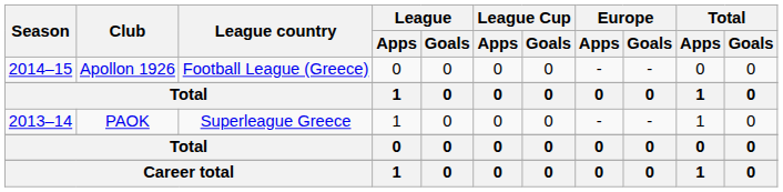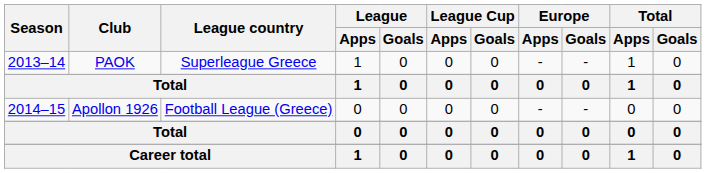 <table class="wikitable" style="text-align: center;">
 <tr>
 <th rowspan="2">Season</th>
 <th rowspan="2">Club</th>
 <th rowspan="2">League country</th>
 <th colspan="2">League</th>
 <th colspan="2">League Cup</th>
 <th colspan="2">Europe</th>
 <th colspan="2">Total</th>
 </tr>
 <tr>
 <th>Apps</th>
 <th>Goals</th>
 <th>Apps</th>
 <th>Goals</th>
 <th>Apps</th>
 <th>Goals</th>
 <th>Apps</th>
 <th>Goals</th>
 </tr>
 <tr>
-<td rowspan="1"><a href='#'>2014–15</a></td>
-<td rowspan="1" valign="center"><a href='#'>Apollon 1926</a></td>
-<td rowspan="1"><a href='#'>Football League (Greece)</a></td>
-<td>0</td>
+<td rowspan="1"><a href='#'>2013–14</a></td>
+<td rowspan="1" valign="center"><a href='#'>PAOK</a></td>
+<td rowspan="1"><a href='#'>Superleague Greece</a></td>
+<td>1</td>
 <td>0</td>
 <td>0</td>
 <td>0</td>
 <td>-</td>
 <td>-</td>
-<td>0</td>
+<td>1</td>
 <td>0</td>
 </tr>
 <tr>
 </tr>
 <tr>
 <th colspan="3" valign="center">Total</th>
 <th>1</th>
 <th>0</th>
 <th>0</th>
 <th>0</th>
 <th>0</th>
 <th>0</th>
 <th>1</th>
 <th>0</th>
 </tr>
 <tr>
-<td rowspan="1"><a href='#'>2013–14</a></td>
-<td rowspan="1" valign="center"><a href='#'>PAOK</a></td>
-<td rowspan="1"><a href='#'>Superleague Greece</a></td>
-<td>1</td>
+<td rowspan="1"><a href='#'>2014–15</a></td>
+<td rowspan="1" valign="center"><a href='#'>Apollon 1926</a></td>
+<td rowspan="1"><a href='#'>Football League (Greece)</a></td>
+<td>0</td>
 <td>0</td>
 <td>0</td>
 <td>0</td>
 <td>-</td>
 <td>-</td>
-<td>1</td>
+<td>0</td>
 <td>0</td>
 </tr>
 <tr>
 </tr>
 <tr>
 <th colspan="3" valign="center">Total</th>
 <th>0</th>
 <th>0</th>
 <th>0</th>
 <th>0</th>
 <th>0</th>
 <th>0</th>
 <th>0</th>
 <th>0</th>
 </tr>
 <tr>
 </tr>
 <tr>
 <th colspan="3">Career total</th>
 <th>1</th>
 <th>0</th>
 <th>0</th>
 <th>0</th>
 <th>0</th>
 <th>0</th>
 <th>1</th>
 <th>0</th>
 </tr>
 </table>
